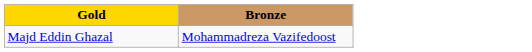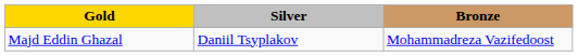 <table class="wikitable" style="text-align:left">
 <tr align="center">
 <td width=200 bgcolor=gold><strong>Gold</strong></td>
+<td width=200 bgcolor=silver><strong>Silver</strong></td>
 <td width=200 bgcolor=CC9966><strong>Bronze</strong></td>
 </tr>
 <tr>
 <td><a href='#'>Majd Eddin Ghazal</a><br><em></em></td>
+<td><a href='#'>Daniil Tsyplakov</a><br><em></em></td>
 <td><a href='#'>Mohammadreza Vazifedoost</a><br><em></em></td>
 </tr>
 </table>
